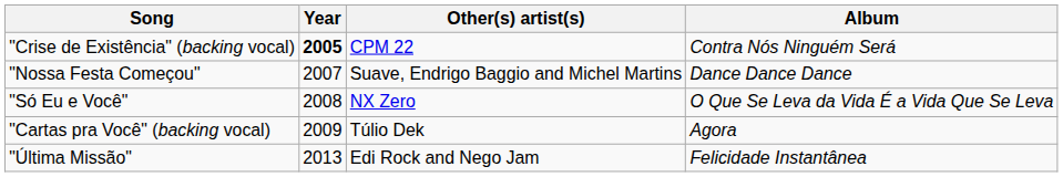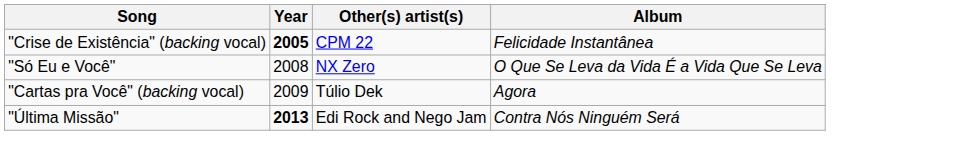 <table class="wikitable">
 <tr>
 <th>Song</th>
 <th>Year</th>
 <th>Other(s) artist(s)</th>
 <th>Album</th>
 </tr>
 <tr>
 <td>"Crise de Existência" (<em>backing</em> vocal)</td>
 <td><strong>2005</strong></td>
 <td><a href='#'>CPM 22</a></td>
-<td><em>Contra Nós Ninguém Será</em></td>
-</tr>
-<tr>
-<td>"Nossa Festa Começou"</td>
-<td>2007</td>
-<td>Suave, Endrigo Baggio and Michel Martins</td>
-<td><em>Dance Dance Dance</em></td>
+<td><em>Felicidade Instantânea</em></td>
 </tr>
 <tr>
 <td>"Só Eu e Você"</td>
 <td>2008</td>
 <td><a href='#'>NX Zero</a></td>
 <td><em>O Que Se Leva da Vida É a Vida Que Se Leva</em></td>
 </tr>
 <tr>
 <td>"Cartas pra Você" (<em>backing</em> vocal)</td>
 <td>2009</td>
 <td>Túlio Dek</td>
 <td><em>Agora</em></td>
 </tr>
 <tr>
 <td>"Última Missão"</td>
-<td>2013</td>
+<td><strong>2013</strong></td>
 <td>Edi Rock and Nego Jam</td>
-<td><em>Felicidade Instantânea</em></td>
+<td><em>Contra Nós Ninguém Será</em></td>
 </tr>
 </table>
